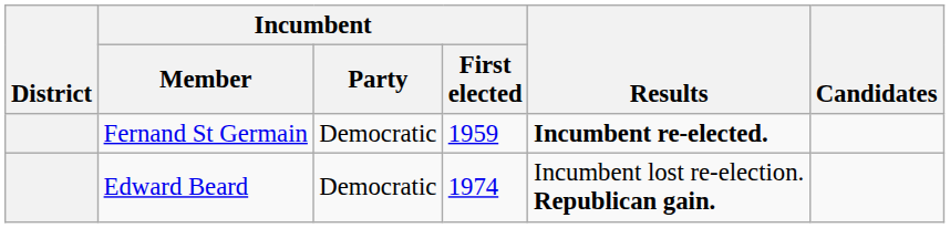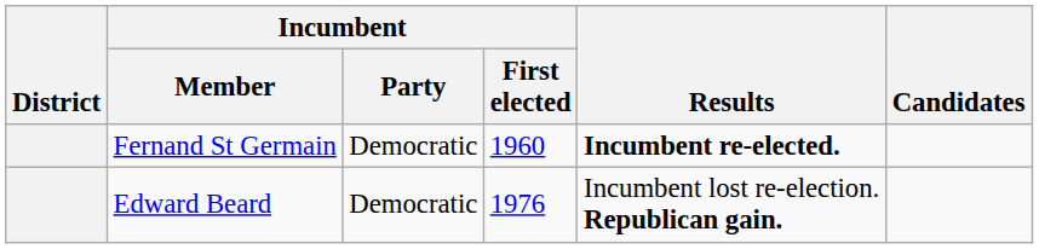 <table class=wikitable>
 <tr valign=bottom>
 <th rowspan=2>District</th>
 <th colspan=3>Incumbent</th>
 <th rowspan=2>Results</th>
 <th rowspan=2>Candidates</th>
 </tr>
 <tr>
 <th>Member</th>
 <th>Party</th>
 <th>First<br>elected</th>
 </tr>
 <tr>
 <th></th>
 <td><a href='#'>Fernand St Germain</a></td>
 <td>Democratic</td>
-<td><a href='#'>1959</a></td>
+<td><a href='#'>1960</a></td>
 <td><strong>Incumbent re-elected.</strong></td>
 <td nowrap></td>
 </tr>
 <tr>
 <th></th>
 <td><a href='#'>Edward Beard</a></td>
 <td>Democratic</td>
-<td><a href='#'>1974</a></td>
+<td><a href='#'>1976</a></td>
 <td>Incumbent lost re-election.<br><strong>Republican gain.</strong></td>
 <td nowrap></td>
 </tr>
 </table>
